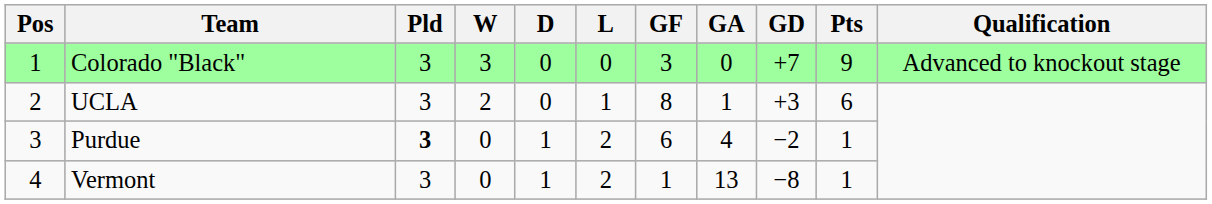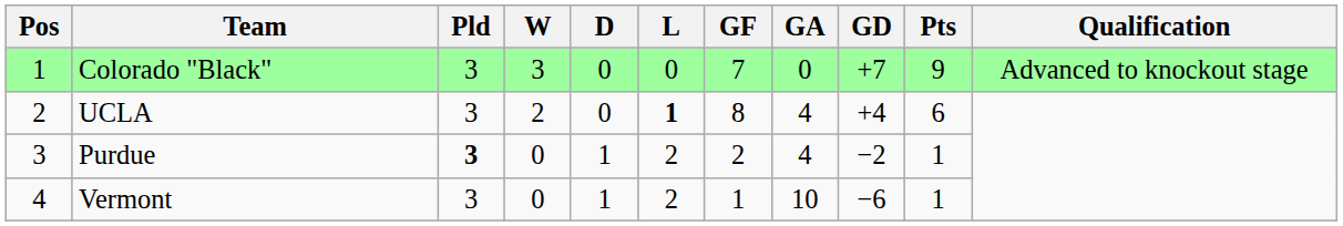 <table class="wikitable" style="text-align:center; margin: 1em auto">
 <tr>
 <th style="width:2em">Pos</th>
 <th style="width:13em">Team</th>
 <th style="width:2em">Pld</th>
 <th style="width:2em">W</th>
 <th style="width:2em">D</th>
 <th style="width:2em">L</th>
 <th style="width:2em">GF</th>
 <th style="width:2em">GA</th>
 <th style="width:2em">GD</th>
 <th style="width:2em">Pts</th>
 <th style="width:13em">Qualification</th>
 </tr>
 <tr bgcolor="#9eff9e">
 <td>1</td>
 <td style="text-align:left">Colorado "Black"</td>
 <td>3</td>
 <td>3</td>
 <td>0</td>
 <td>0</td>
-<td>3</td>
+<td>7</td>
 <td>0</td>
 <td>+7</td>
 <td>9</td>
 <td>Advanced to knockout stage</td>
 </tr>
 <tr>
 <td>2</td>
 <td style="text-align:left">UCLA</td>
 <td>3</td>
 <td>2</td>
 <td>0</td>
-<td>1</td>
+<td><strong>1</strong></td>
 <td>8</td>
-<td>1</td>
-<td>+3</td>
+<td>4</td>
+<td>+4</td>
 <td>6</td>
 <td rowspan="3"></td>
 </tr>
 <tr>
 <td>3</td>
 <td style="text-align:left">Purdue</td>
 <td><strong>3</strong></td>
 <td>0</td>
 <td>1</td>
 <td>2</td>
-<td>6</td>
+<td>2</td>
 <td>4</td>
 <td>−2</td>
 <td>1</td>
 </tr>
 <tr>
 <td>4</td>
 <td style="text-align:left">Vermont</td>
 <td>3</td>
 <td>0</td>
 <td>1</td>
 <td>2</td>
 <td>1</td>
-<td>13</td>
-<td>−8</td>
+<td>10</td>
+<td>−6</td>
 <td>1</td>
 </tr>
 </table>
